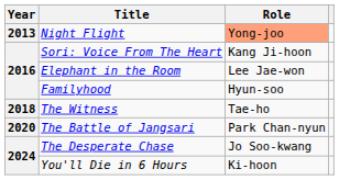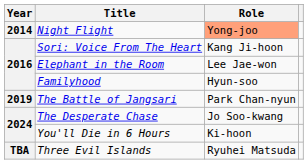 <table class="wikitable sortable plainrowheaders">
 <tr>
 <th scope="col">Year</th>
 <th scope="col">Title</th>
 <th scope="col">Role</th>
 <th scope="col" class="unsortable"></th>
 </tr>
 <tr>
-<th scope="row">2013</th>
+<th scope="row">2014</th>
 <td><em><a href='#'>Night Flight</a></em></td>
 <td style="background: lightsalmon;">Yong-joo</td>
 <td align="center"></td>
 </tr>
 <tr>
 <th scope="row" rowspan="3">2016</th>
 <td><em><a href='#'>Sori: Voice From The Heart</a></em></td>
 <td>Kang Ji-hoon</td>
 <td align="center"></td>
 </tr>
 <tr>
 <td><em><a href='#'>Elephant in the Room</a></em></td>
 <td>Lee Jae-won</td>
 <td align="center"></td>
 </tr>
 <tr>
 <td><em><a href='#'>Familyhood</a></em></td>
 <td>Hyun-soo</td>
 <td align="center"></td>
 </tr>
 <tr>
-<th scope="row">2018</th>
-<td><em><a href='#'>The Witness</a></em></td>
-<td>Tae-ho</td>
-<td align="center"></td>
-</tr>
-<tr>
-<th scope="row">2020</th>
+<th scope="row">2019</th>
 <td><em><a href='#'>The Battle of Jangsari</a></em></td>
 <td>Park Chan-nyun</td>
 <td align="center"></td>
 </tr>
 <tr>
 <th scope="row" rowspan="2">2024</th>
 <td><em><a href='#'>The Desperate Chase</a></em></td>
 <td>Jo Soo-kwang</td>
 <td align="center"></td>
 </tr>
 <tr>
 <td><em>You'll Die in 6 Hours</em></td>
 <td>Ki-hoon</td>
 <td align="center"></td>
 </tr>
+<tr>
+<th scope="row">TBA</th>
+<td><em>Three Evil Islands</em></td>
+<td>Ryuhei Matsuda</td>
+<td align="center"></td>
+</tr>
 </table>
